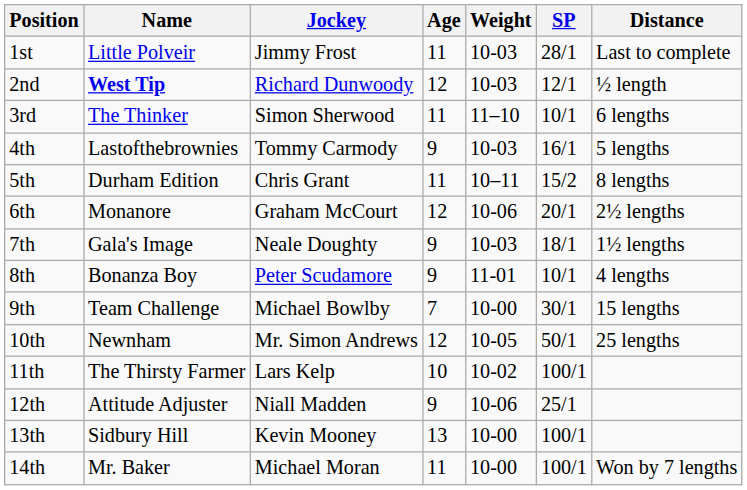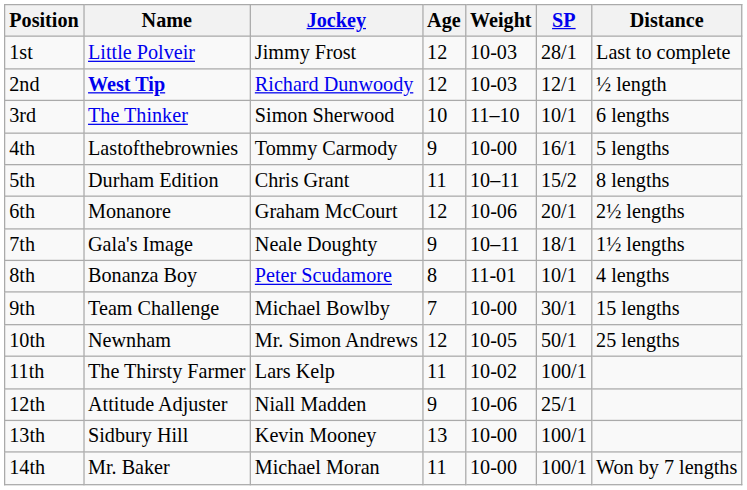 <table class="wikitable sortable">
 <tr>
 <th>Position</th>
 <th>Name</th>
 <th><a href='#'>Jockey</a></th>
 <th>Age</th>
 <th>Weight</th>
 <th><a href='#'>SP</a></th>
 <th>Distance</th>
 </tr>
 <tr>
 <td>1st</td>
 <td><a href='#'>Little Polveir</a></td>
 <td>Jimmy Frost</td>
-<td>11</td>
+<td>12</td>
 <td>10-03</td>
 <td>28/1</td>
 <td>Last to complete</td>
 </tr>
 <tr>
 <td>2nd</td>
 <td><strong><a href='#'>West Tip</a></strong></td>
 <td><a href='#'>Richard Dunwoody</a></td>
 <td>12</td>
 <td>10-03</td>
 <td>12/1</td>
 <td>½ length</td>
 </tr>
 <tr>
 <td>3rd</td>
 <td><a href='#'>The Thinker</a></td>
 <td>Simon Sherwood</td>
-<td>11</td>
+<td>10</td>
 <td>11–10</td>
 <td>10/1</td>
 <td>6 lengths</td>
 </tr>
 <tr>
 <td>4th</td>
 <td>Lastofthebrownies</td>
 <td>Tommy Carmody</td>
 <td>9</td>
-<td>10-03</td>
+<td>10-00</td>
 <td>16/1</td>
 <td>5 lengths</td>
 </tr>
 <tr>
 <td>5th</td>
 <td>Durham Edition</td>
 <td>Chris Grant</td>
 <td>11</td>
 <td>10–11</td>
 <td>15/2</td>
 <td>8 lengths</td>
 </tr>
 <tr>
 <td>6th</td>
 <td>Monanore</td>
 <td>Graham McCourt</td>
 <td>12</td>
 <td>10-06</td>
 <td>20/1</td>
 <td>2½ lengths</td>
 </tr>
 <tr>
 <td>7th</td>
 <td>Gala's Image</td>
 <td>Neale Doughty</td>
 <td>9</td>
-<td>10-03</td>
+<td>10–11</td>
 <td>18/1</td>
 <td>1½ lengths</td>
 </tr>
 <tr>
 <td>8th</td>
 <td>Bonanza Boy</td>
 <td><a href='#'>Peter Scudamore</a></td>
-<td>9</td>
+<td>8</td>
 <td>11-01</td>
 <td>10/1</td>
 <td>4 lengths</td>
 </tr>
 <tr>
 <td>9th</td>
 <td>Team Challenge</td>
 <td>Michael Bowlby</td>
 <td>7</td>
 <td>10-00</td>
 <td>30/1</td>
 <td>15 lengths</td>
 </tr>
 <tr>
 <td>10th</td>
 <td>Newnham</td>
 <td>Mr. Simon Andrews</td>
 <td>12</td>
 <td>10-05</td>
 <td>50/1</td>
 <td>25 lengths</td>
 </tr>
 <tr>
 <td>11th</td>
 <td>The Thirsty Farmer</td>
 <td>Lars Kelp</td>
-<td>10</td>
+<td>11</td>
 <td>10-02</td>
 <td>100/1</td>
 <td></td>
 </tr>
 <tr>
 <td>12th</td>
 <td>Attitude Adjuster</td>
 <td>Niall Madden</td>
 <td>9</td>
 <td>10-06</td>
 <td>25/1</td>
 <td></td>
 </tr>
 <tr>
 <td>13th</td>
 <td>Sidbury Hill</td>
 <td>Kevin Mooney</td>
 <td>13</td>
 <td>10-00</td>
 <td>100/1</td>
 <td></td>
 </tr>
 <tr>
 <td>14th</td>
 <td>Mr. Baker</td>
 <td>Michael Moran</td>
 <td>11</td>
 <td>10-00</td>
 <td>100/1</td>
 <td>Won by 7 lengths</td>
 </tr>
 </table>
